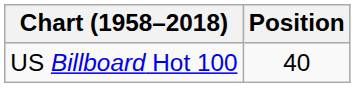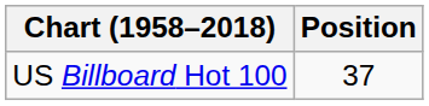 <table class="wikitable">
 <tr>
 <th>Chart (1958–2018)</th>
 <th>Position</th>
 </tr>
 <tr>
 <td>US <a href='#'><em>Billboard</em> Hot 100</a></td>
-<td style="text-align:center;">40</td>
+<td style="text-align:center;">37</td>
 </tr>
 </table>
